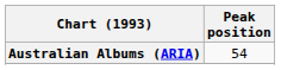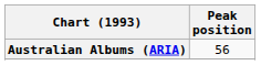 <table class="wikitable sortable plainrowheaders" style="text-align:center">
 <tr>
 <th scope="col">Chart (1993)</th>
 <th scope="col">Peak<br>position</th>
 </tr>
 <tr>
 <th scope="row">Australian Albums (<a href='#'>ARIA</a>)</th>
-<td>54</td>
+<td>56</td>
 </tr>
 <tr>
 </tr>
 <tr>
 </tr>
 </table>
